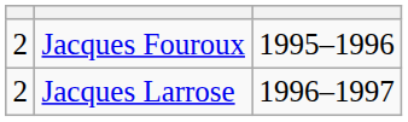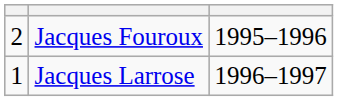 <table class="wikitable plainrowheaders sortable" style="text-align:center">
 <tr>
 <th></th>
 <th></th>
 <th></th>
 </tr>
 <tr>
 <td>2</td>
 <td align="left"> <a href='#'>Jacques Fouroux</a></td>
 <td>1995–1996</td>
 </tr>
 <tr>
-<td>2</td>
+<td>1</td>
 <td align="left"> <a href='#'>Jacques Larrose</a></td>
 <td>1996–1997</td>
 </tr>
 </table>
